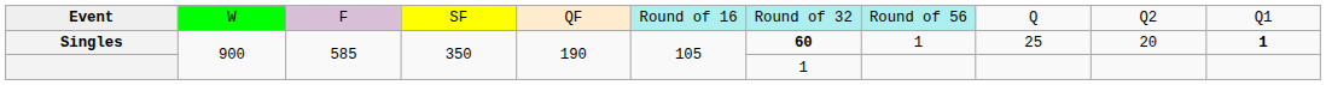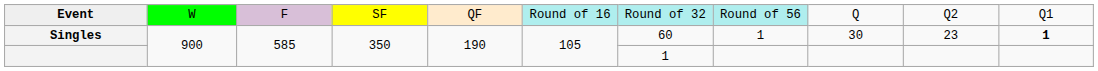 <table class=wikitable style=font-size:90%;text-align:center>
 <tr>
 <td style="width:130px; background:#efefef;"><strong>Event</strong></td>
 <td style="width:80px; background:lime;">W</td>
 <td style="width:85px; background:thistle;">F</td>
 <td style="width:85px; background:#ff0;">SF</td>
 <td style="width:85px; background:#ffebcd;">QF</td>
 <td style="width:85px; background:#afeeee;">Round of 16</td>
 <td style="width:85px; background:#afeeee;">Round of 32</td>
 <td style="width:85px; background:#afeeee;">Round of 56</td>
 <td style="width:85px;">Q</td>
 <td style="width:85px;">Q2</td>
 <td style="width:85px;">Q1</td>
 </tr>
 <tr>
 <th style="background:#f3f3f3;">Singles</th>
 <td rowspan=2>900</td>
 <td rowspan=2>585</td>
 <td rowspan=2>350</td>
 <td rowspan=2>190</td>
 <td rowspan=2>105</td>
-<td><strong>60</strong></td>
+<td>60</td>
 <td>1</td>
-<td>25</td>
-<td>20</td>
+<td>30</td>
+<td>23</td>
 <td><strong>1</strong></td>
 </tr>
 <tr>
 <th style="background:#f3f3f3;"></th>
 <td>1</td>
 <td></td>
 <td></td>
 <td></td>
 <td></td>
 </tr>
 </table>
